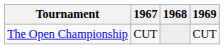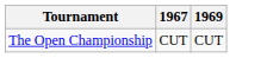 <table class="wikitable" style="font-size:95%;text-align:center;">
 <tr>
 <th>Tournament</th>
 <th>1967</th>
-<th>1968</th>
 <th>1969</th>
 </tr>
 <tr>
 <td align="left"><a href='#'>The Open Championship</a></td>
 <td>CUT</td>
-<td style="background:#eeeeee;"></td>
 <td>CUT</td>
 </tr>
 </table>
